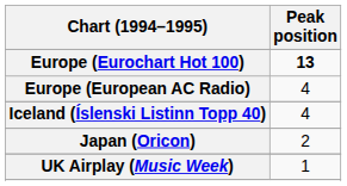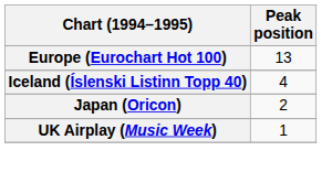 <table class="wikitable sortable plainrowheaders" style="text-align:center">
 <tr>
 <th>Chart (1994–1995)</th>
 <th>Peak<br>position</th>
 </tr>
 <tr>
 </tr>
 <tr>
 </tr>
 <tr>
 </tr>
 <tr>
 </tr>
 <tr>
 </tr>
 <tr>
 </tr>
 <tr>
 <th scope="row">Europe (<a href='#'>Eurochart Hot 100</a>)</th>
-<td><strong>13</strong></td>
-</tr>
-<tr>
-<th scope="row">Europe (European AC Radio)</th>
-<td>4</td>
+<td>13</td>
 </tr>
 <tr>
 </tr>
 <tr>
 </tr>
 <tr>
 <th scope="row">Iceland (<a href='#'>Íslenski Listinn Topp 40</a>)</th>
 <td>4</td>
 </tr>
 <tr>
 </tr>
 <tr>
 <th scope="row">Japan (<a href='#'>Oricon</a>)</th>
 <td>2</td>
 </tr>
 <tr>
 </tr>
 <tr>
 </tr>
 <tr>
 </tr>
 <tr>
 </tr>
 <tr>
 </tr>
 <tr>
 </tr>
 <tr>
 </tr>
 <tr>
 <th scope="row">UK Airplay (<em><a href='#'>Music Week</a></em>)</th>
 <td>1</td>
 </tr>
 <tr>
 </tr>
 <tr>
 </tr>
 <tr>
 </tr>
 <tr>
 </tr>
 <tr>
 </tr>
 <tr>
 </tr>
 <tr>
 </tr>
 </table>
